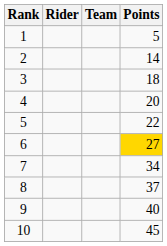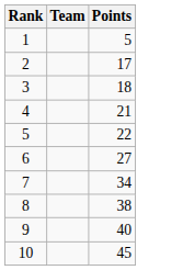 <table class="wikitable">
 <tr>
 <th scope="col">Rank</th>
-<th scope="col">Rider</th>
 <th scope="col">Team</th>
 <th scope="col">Points</th>
 </tr>
 <tr>
 <td style="text-align:center;">1</td>
-<td>   </td>
 <td></td>
 <td style="text-align:right;">5</td>
 </tr>
 <tr>
 <td style="text-align:center;">2</td>
-<td> </td>
 <td></td>
-<td style="text-align:right;">14</td>
+<td style="text-align:right;">17</td>
 </tr>
 <tr>
 <td style="text-align:center;">3</td>
-<td> </td>
 <td></td>
 <td style="text-align:right;">18</td>
 </tr>
 <tr>
 <td style="text-align:center;">4</td>
 <td></td>
-<td></td>
-<td style="text-align:right;">20</td>
+<td style="text-align:right;">21</td>
 </tr>
 <tr>
 <td style="text-align:center;">5</td>
-<td></td>
 <td></td>
 <td style="text-align:right;">22</td>
 </tr>
 <tr>
 <td style="text-align:center;">6</td>
 <td></td>
-<td></td>
-<td style="background: gold; text-align:right;">27</td>
+<td style="text-align:right;">27</td>
 </tr>
 <tr>
 <td style="text-align:center;">7</td>
-<td></td>
 <td></td>
 <td style="text-align:right;">34</td>
 </tr>
 <tr>
 <td style="text-align:center;">8</td>
 <td></td>
-<td></td>
-<td style="text-align:right;">37</td>
+<td style="text-align:right;">38</td>
 </tr>
 <tr>
 <td style="text-align:center;">9</td>
-<td></td>
 <td></td>
 <td style="text-align:right;">40</td>
 </tr>
 <tr>
 <td style="text-align:center;">10</td>
 <td></td>
-<td></td>
 <td style="text-align:right;">45</td>
 </tr>
 </table>
